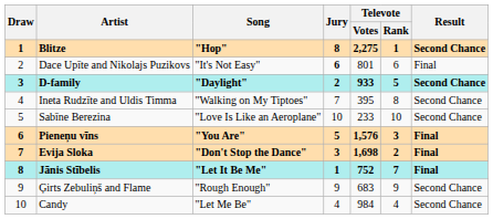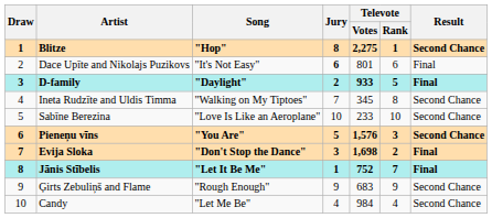 <table class="sortable wikitable" style="margin: 1em auto 1em auto; text-align:center">
 <tr>
 <th rowspan="2">Draw</th>
 <th rowspan="2">Artist</th>
 <th rowspan="2">Song</th>
 <th rowspan="2">Jury</th>
 <th colspan="2">Televote</th>
 <th rowspan="2">Result</th>
 </tr>
 <tr>
 <th>Votes</th>
 <th>Rank</th>
 </tr>
 <tr style="font-weight:bold; background:navajowhite;">
 <td>1</td>
 <td align="left">Blitze</td>
 <td align="left">"Hop"</td>
 <td>8</td>
 <td>2,275</td>
 <td>1</td>
 <td align="left">Second Chance</td>
 </tr>
 <tr>
 <td>2</td>
 <td align="left">Dace Upīte and Nikolajs Puzikovs</td>
 <td align="left">"It's Not Easy"</td>
 <td><strong>6</strong></td>
 <td>801</td>
 <td>6</td>
 <td align="left">Final</td>
 </tr>
 <tr style="font-weight:bold; background:paleturquoise;">
 <td>3</td>
 <td align="left">D-family</td>
 <td align="left">"Daylight"</td>
 <td>2</td>
 <td>933</td>
 <td>5</td>
-<td align="left">Second Chance</td>
+<td align="left">Final</td>
 </tr>
 <tr>
 <td>4</td>
 <td align="left">Ineta Rudzīte and Uldis Timma</td>
 <td align="left">"Walking on My Tiptoes"</td>
 <td>7</td>
-<td>395</td>
+<td>345</td>
 <td>8</td>
 <td align="left">Second Chance</td>
 </tr>
 <tr>
 <td>5</td>
 <td align="left">Sabīne Berezina</td>
 <td align="left">"Love Is Like an Aeroplane"</td>
 <td>10</td>
 <td>233</td>
 <td>10</td>
 <td align="left">Second Chance</td>
 </tr>
 <tr style="font-weight:bold; background:navajowhite;">
 <td>6</td>
 <td align="left">Pieneņu vīns</td>
 <td align="left">"You Are"</td>
 <td>5</td>
 <td>1,576</td>
 <td>3</td>
-<td align="left">Final</td>
+<td align="left">Second Chance</td>
 </tr>
 <tr style="font-weight:bold; background:navajowhite;">
 <td>7</td>
 <td align="left">Evija Sloka</td>
 <td align="left">"Don't Stop the Dance"</td>
 <td>3</td>
 <td>1,698</td>
 <td>2</td>
 <td align="left">Final</td>
 </tr>
 <tr style="font-weight:bold; background:paleturquoise;">
 <td>8</td>
 <td align="left">Jānis Stībelis</td>
 <td align="left">"Let It Be Me"</td>
 <td>1</td>
 <td>752</td>
 <td>7</td>
 <td align="left">Final</td>
 </tr>
 <tr>
 <td>9</td>
 <td align="left">Ģirts Zebuliņš and Flame</td>
 <td align="left">"Rough Enough"</td>
 <td>9</td>
 <td>683</td>
 <td>9</td>
 <td align="left">Second Chance</td>
 </tr>
 <tr>
 <td>10</td>
 <td align="left">Candy</td>
 <td align="left">"Let Me Be"</td>
 <td>4</td>
 <td>984</td>
 <td>4</td>
 <td align="left">Second Chance</td>
 </tr>
 </table>
